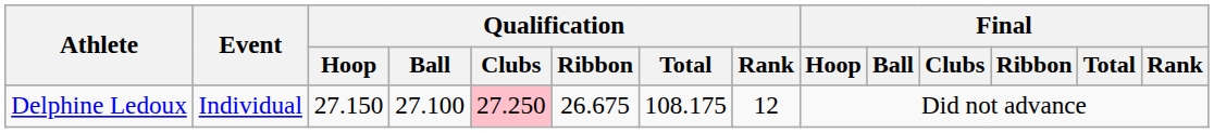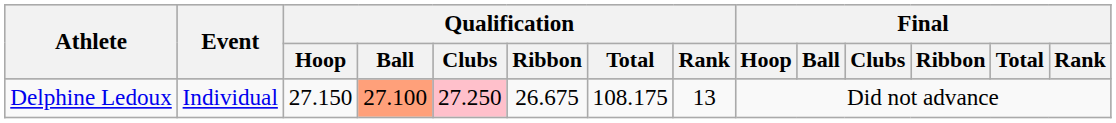 <table class=wikitable style="font-size:90%">
 <tr>
 <th rowspan="2">Athlete</th>
 <th rowspan="2">Event</th>
 <th colspan=6>Qualification</th>
 <th colspan=6>Final</th>
 </tr>
 <tr style="font-size:95%">
 <th>Hoop</th>
 <th>Ball</th>
 <th>Clubs</th>
 <th>Ribbon</th>
 <th>Total</th>
 <th>Rank</th>
 <th>Hoop</th>
 <th>Ball</th>
 <th>Clubs</th>
 <th>Ribbon</th>
 <th>Total</th>
 <th>Rank</th>
 </tr>
 <tr align=center>
 <td align=left><a href='#'>Delphine Ledoux</a></td>
 <td align=left><a href='#'>Individual</a></td>
 <td>27.150</td>
-<td>27.100</td>
+<td style="background: lightsalmon;">27.100</td>
 <td style="background: pink;">27.250</td>
 <td>26.675</td>
 <td>108.175</td>
-<td>12</td>
+<td>13</td>
 <td colspan=6>Did not advance</td>
 </tr>
 </table>
